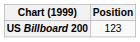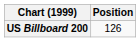 <table class="wikitable plainrowheaders">
 <tr>
 <th>Chart (1999)</th>
 <th>Position</th>
 </tr>
 <tr>
 <th scope="row">US <em>Billboard</em> 200</th>
-<td align="center">123</td>
+<td align="center">126</td>
 </tr>
 </table>
